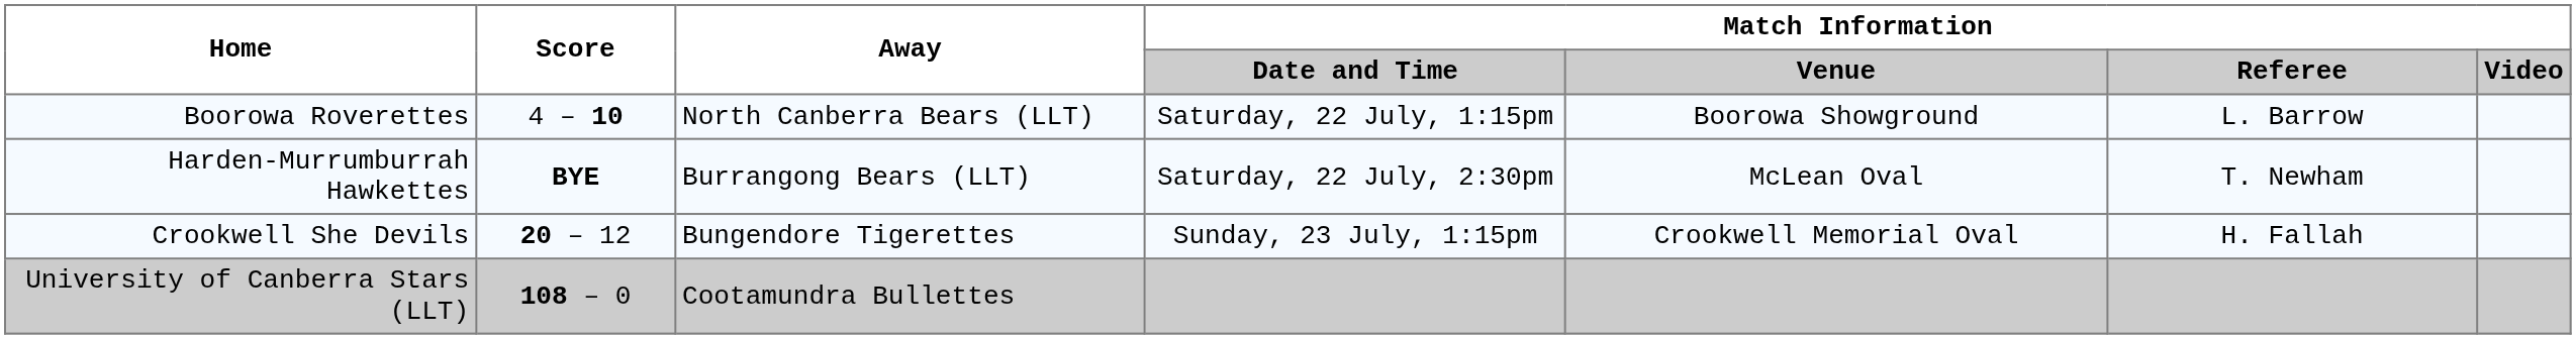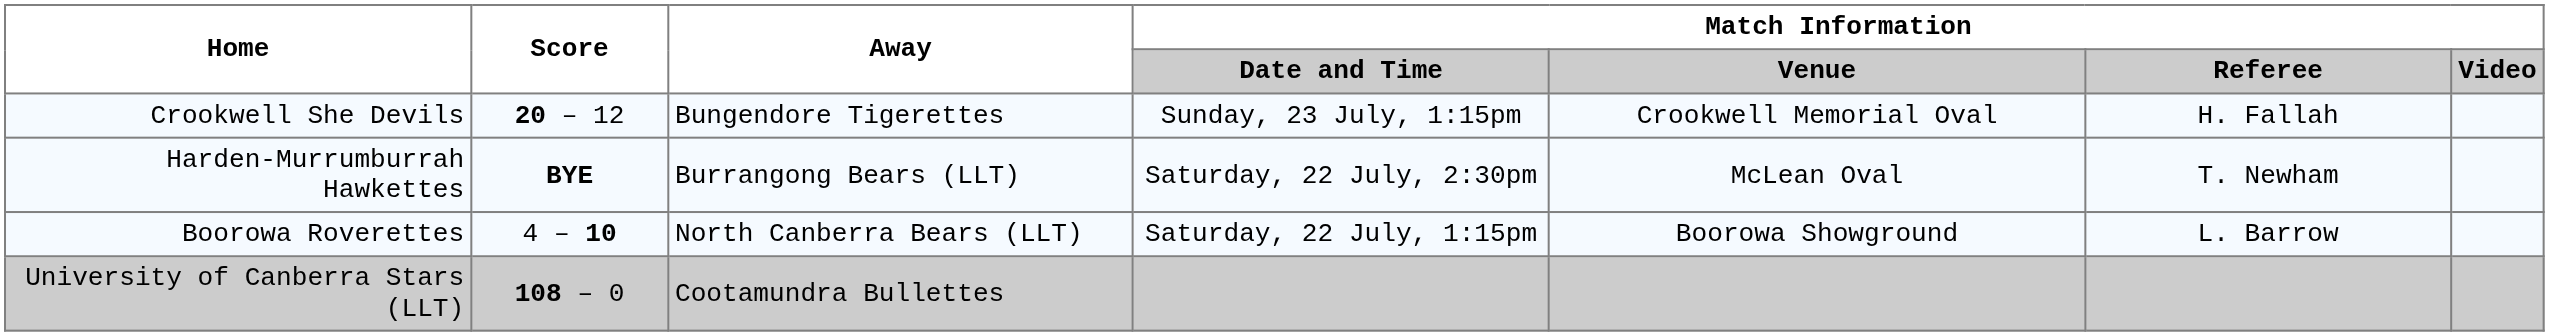 <table border="1" cellpadding="3" cellspacing="0" width="100%" style="border-collapse:collapse;  text-align:center;">
 <tr>
 <th rowspan="2" width="19%">Home</th>
 <th rowspan="2" width="8%">Score</th>
 <th rowspan="2" width="19%">Away</th>
 <th colspan="4">Match Information</th>
 </tr>
 <tr style="background:#CCCCCC">
 <th width="17%">Date and Time</th>
 <th width="22%">Venue</th>
 <th width="50%">Referee</th>
 <th>Video</th>
 </tr>
 <tr style="text-align:center; background:#f5faff;">
-<td align="right">Boorowa Roverettes </td>
-<td>4 – <strong>10</strong></td>
-<td align="left"> North Canberra Bears (LLT)</td>
-<td>Saturday, 22 July, 1:15pm</td>
-<td>Boorowa Showground</td>
-<td>L. Barrow</td>
+<td align="right">Crookwell She Devils </td>
+<td><strong>20</strong> – 12</td>
+<td align="left"> Bungendore Tigerettes</td>
+<td>Sunday, 23 July, 1:15pm</td>
+<td>Crookwell Memorial Oval</td>
+<td>H. Fallah</td>
 <td></td>
 </tr>
 <tr style="text-align:center; background:#f5faff;">
 <td align="right">Harden-Murrumburrah Hawkettes </td>
 <td><strong>BYE</strong></td>
 <td align="left"> Burrangong Bears (LLT)</td>
 <td>Saturday, 22 July, 2:30pm</td>
 <td>McLean Oval</td>
 <td>T. Newham</td>
 <td></td>
 </tr>
 <tr style="text-align:center; background:#f5faff;">
-<td align="right">Crookwell She Devils </td>
-<td><strong>20</strong> – 12</td>
-<td align="left"> Bungendore Tigerettes</td>
-<td>Sunday, 23 July, 1:15pm</td>
-<td>Crookwell Memorial Oval</td>
-<td>H. Fallah</td>
+<td align="right">Boorowa Roverettes </td>
+<td>4 – <strong>10</strong></td>
+<td align="left"> North Canberra Bears (LLT)</td>
+<td>Saturday, 22 July, 1:15pm</td>
+<td>Boorowa Showground</td>
+<td>L. Barrow</td>
 <td></td>
 </tr>
 <tr style="text-align:center; background:#CCCCCC;">
 <td align="right">University of Canberra Stars (LLT)  </td>
 <td><strong>108</strong> – 0</td>
 <td align="left"> Cootamundra Bullettes</td>
 <td></td>
 <td></td>
 <td></td>
 <td></td>
 </tr>
 </table>
